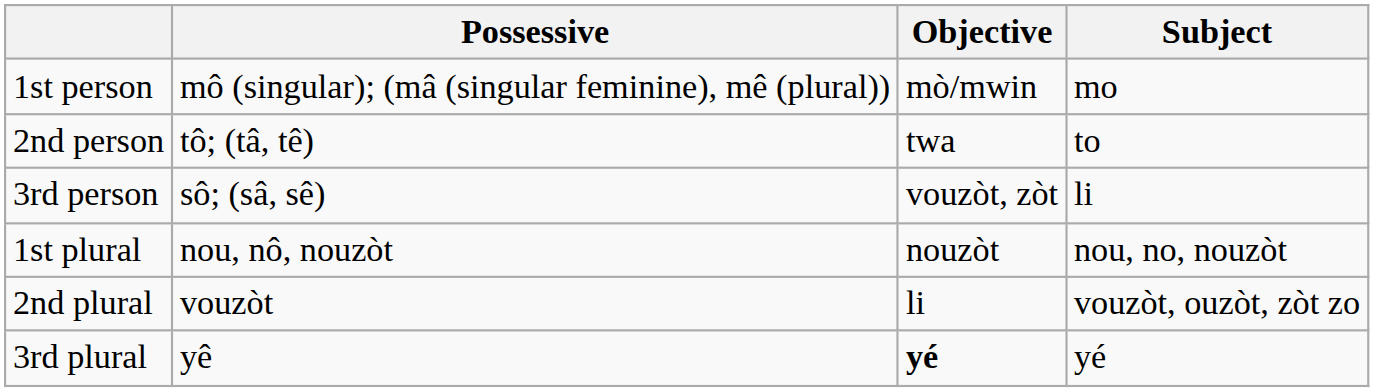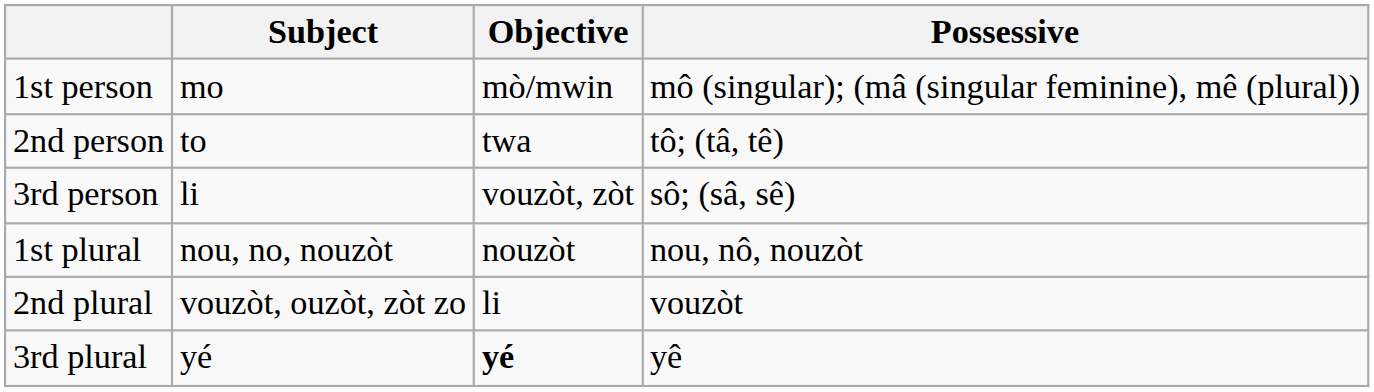 <table class="wikitable">
 <tr>
 <th></th>
+<th>Subject</th>
+<th>Objective</th>
 <th>Possessive</th>
-<th>Objective</th>
-<th>Subject</th>
 </tr>
 <tr>
 <td>1st person</td>
+<td>mo</td>
+<td>mò/mwin</td>
 <td>mô (singular); (mâ (singular feminine), mê (plural))</td>
-<td>mò/mwin</td>
-<td>mo</td>
 </tr>
 <tr>
 <td>2nd person</td>
+<td>to</td>
+<td>twa</td>
 <td>tô; (tâ, tê)</td>
-<td>twa</td>
-<td>to</td>
 </tr>
 <tr>
 <td>3rd person</td>
+<td>li</td>
+<td>vouzòt, zòt</td>
 <td>sô; (sâ, sê)</td>
-<td>vouzòt, zòt</td>
-<td>li</td>
 </tr>
 <tr>
 <td>1st plural</td>
+<td>nou, no, nouzòt</td>
+<td>nouzòt</td>
 <td>nou, nô, nouzòt</td>
-<td>nouzòt</td>
-<td>nou, no, nouzòt</td>
 </tr>
 <tr>
 <td>2nd plural</td>
+<td>vouzòt, ouzòt, zòt zo</td>
+<td>li</td>
 <td>vouzòt</td>
-<td>li</td>
-<td>vouzòt, ouzòt, zòt zo</td>
 </tr>
 <tr>
 <td>3rd plural</td>
+<td>yé</td>
+<td><strong>yé</strong></td>
 <td>yê</td>
-<td><strong>yé</strong></td>
-<td>yé</td>
 </tr>
 </table>
